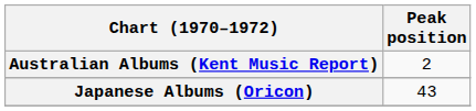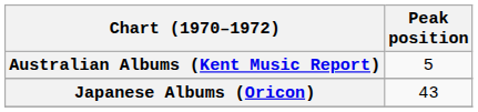 <table class="wikitable sortable plainrowheaders">
 <tr>
 <th scope="col">Chart (1970–1972)</th>
 <th scope="col">Peak<br>position</th>
 </tr>
 <tr>
 <th scope="row">Australian Albums (<a href='#'>Kent Music Report</a>)</th>
-<td align="center">2</td>
+<td align="center">5</td>
 </tr>
 <tr>
 </tr>
 <tr>
 </tr>
 <tr>
 <th scope="row">Japanese Albums (<a href='#'>Oricon</a>)</th>
 <td align="center">43</td>
 </tr>
 <tr>
 </tr>
 <tr>
 </tr>
 </table>
